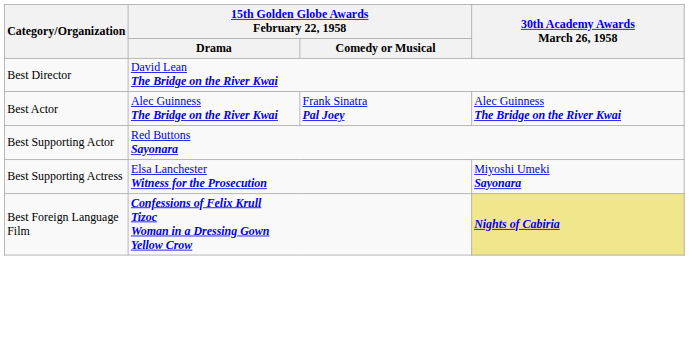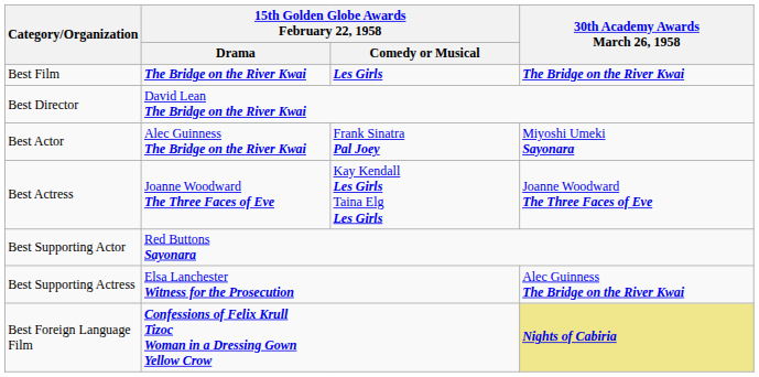 <table class="wikitable" style="font-size: 90%;">
 <tr>
 <th rowspan="2" style="width:20px;">Category/Organization</th>
 <th colspan="2" style="width:250px;"><a href='#'>15th Golden Globe Awards</a><br>February 22, 1958</th>
 <th rowspan="2" style="width:250px;"><a href='#'>30th Academy Awards</a><br>March 26, 1958</th>
 </tr>
 <tr>
 <th width=200>Drama</th>
 <th style="width:200px;">Comedy or Musical</th>
 </tr>
 <tr>
+<td>Best Film</td>
+<td><strong><em><a href='#'>The Bridge on the River Kwai</a></em></strong></td>
+<td><strong><em><a href='#'>Les Girls</a></em></strong></td>
+<td><strong><em><a href='#'>The Bridge on the River Kwai</a></em></strong></td>
+</tr>
+<tr>
 <td>Best Director</td>
 <td colspan="3"><a href='#'>David Lean</a><br><strong><em><a href='#'>The Bridge on the River Kwai</a></em></strong></td>
 </tr>
 <tr>
 <td>Best Actor</td>
 <td><a href='#'>Alec Guinness</a><br><strong><em><a href='#'>The Bridge on the River Kwai</a></em></strong></td>
 <td><a href='#'>Frank Sinatra</a><br><strong><em><a href='#'>Pal Joey</a></em></strong></td>
-<td><a href='#'>Alec Guinness</a><br><strong><em><a href='#'>The Bridge on the River Kwai</a></em></strong></td>
+<td><a href='#'>Miyoshi Umeki</a><br><strong><em><a href='#'>Sayonara</a></em></strong></td>
+</tr>
+<tr>
+<td>Best Actress</td>
+<td><a href='#'>Joanne Woodward</a><br><strong><em><a href='#'>The Three Faces of Eve</a></em></strong></td>
+<td><a href='#'>Kay Kendall</a><br><strong><em><a href='#'>Les Girls</a></em></strong><br><a href='#'>Taina Elg</a><br><strong><em><a href='#'>Les Girls</a></em></strong></td>
+<td><a href='#'>Joanne Woodward</a><br><strong><em><a href='#'>The Three Faces of Eve</a></em></strong></td>
 </tr>
 <tr>
 <td>Best Supporting Actor</td>
 <td colspan="3"><a href='#'>Red Buttons</a><br><strong><em><a href='#'>Sayonara</a></em></strong></td>
 </tr>
 <tr>
 <td>Best Supporting Actress</td>
 <td colspan="2"><a href='#'>Elsa Lanchester</a><br><strong><em><a href='#'>Witness for the Prosecution</a></em></strong></td>
-<td><a href='#'>Miyoshi Umeki</a><br><strong><em><a href='#'>Sayonara</a></em></strong></td>
+<td><a href='#'>Alec Guinness</a><br><strong><em><a href='#'>The Bridge on the River Kwai</a></em></strong></td>
 </tr>
 <tr>
 <td>Best Foreign Language Film</td>
 <td colspan="2"><strong><em><a href='#'>Confessions of Felix Krull</a></em></strong><br><strong><em><a href='#'>Tizoc</a></em></strong><br><strong><em><a href='#'>Woman in a Dressing Gown</a></em></strong><br><strong><em><a href='#'>Yellow Crow</a></em></strong></td>
 <td style="background: khaki;"><strong><em><a href='#'>Nights of Cabiria</a></em></strong></td>
 </tr>
 </table>
